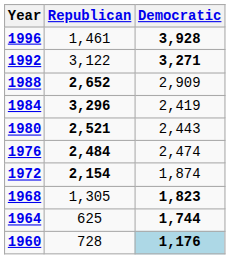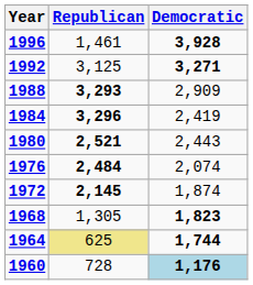 <table class="wikitable sortable mw-collapsible">
 <tr>
 <th>Year</th>
 <th><a href='#'>Republican</a></th>
 <th><a href='#'>Democratic</a></th>
 </tr>
 <tr>
 <td align="center" ><strong><a href='#'>1996</a></strong></td>
 <td align="center" >1,461</td>
 <td align="center" ><strong>3,928</strong></td>
 </tr>
 <tr>
 <td align="center" ><strong><a href='#'>1992</a></strong></td>
-<td align="center" >3,122</td>
+<td align="center" >3,125</td>
 <td align="center" ><strong>3,271</strong></td>
 </tr>
 <tr>
 <td align="center" ><strong><a href='#'>1988</a></strong></td>
-<td align="center" ><strong>2,652</strong></td>
+<td align="center" ><strong>3,293</strong></td>
 <td align="center" >2,909</td>
 </tr>
 <tr>
 <td align="center" ><strong><a href='#'>1984</a></strong></td>
 <td align="center" ><strong>3,296</strong></td>
 <td align="center" >2,419</td>
 </tr>
 <tr>
 <td align="center" ><strong><a href='#'>1980</a></strong></td>
 <td align="center" ><strong>2,521</strong></td>
 <td align="center" >2,443</td>
 </tr>
 <tr>
 <td align="center" ><strong><a href='#'>1976</a></strong></td>
 <td align="center" ><strong>2,484</strong></td>
-<td align="center" >2,474</td>
+<td align="center" >2,074</td>
 </tr>
 <tr>
 <td align="center" ><strong><a href='#'>1972</a></strong></td>
-<td align="center" ><strong>2,154</strong></td>
+<td align="center" ><strong>2,145</strong></td>
 <td align="center" >1,874</td>
 </tr>
 <tr>
 <td align="center" ><strong><a href='#'>1968</a></strong></td>
 <td align="center" >1,305</td>
 <td align="center" ><strong>1,823</strong></td>
 </tr>
 <tr>
 <td align="center" ><strong><a href='#'>1964</a></strong></td>
-<td align="center" >625</td>
+<td align="center"  style="background: khaki;">625</td>
 <td align="center" ><strong>1,744</strong></td>
 </tr>
 <tr>
 <td align="center" ><strong><a href='#'>1960</a></strong></td>
 <td align="center" >728</td>
 <td align="center"  style="background: lightblue;"><strong>1,176</strong></td>
 </tr>
 </table>
